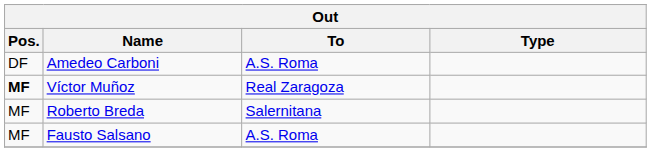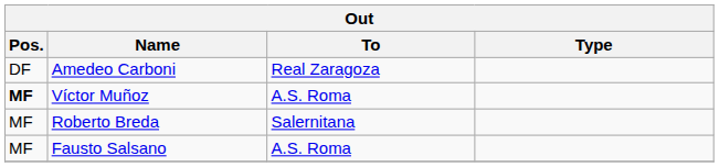 <table class="wikitable" style="font-size:90%;width:99%;">
 <tr>
 <th colspan="4">Out</th>
 </tr>
 <tr>
 <th width=3%>Pos.</th>
 <th width=32%>Name</th>
 <th width=30%>To</th>
 <th width=35%>Type</th>
 </tr>
 <tr>
 <td>DF</td>
 <td><a href='#'>Amedeo Carboni</a></td>
-<td><a href='#'>A.S. Roma</a></td>
+<td><a href='#'>Real Zaragoza</a></td>
 <td></td>
 </tr>
 <tr>
 <td><strong>MF</strong></td>
 <td><a href='#'>Víctor Muñoz</a></td>
-<td><a href='#'>Real Zaragoza</a></td>
+<td><a href='#'>A.S. Roma</a></td>
 <td></td>
 </tr>
 <tr>
 <td>MF</td>
 <td><a href='#'>Roberto Breda</a></td>
 <td><a href='#'>Salernitana</a></td>
 <td></td>
 </tr>
 <tr>
 <td>MF</td>
 <td><a href='#'>Fausto Salsano</a></td>
 <td><a href='#'>A.S. Roma</a></td>
 <td></td>
 </tr>
 <tr>
 </tr>
 </table>
